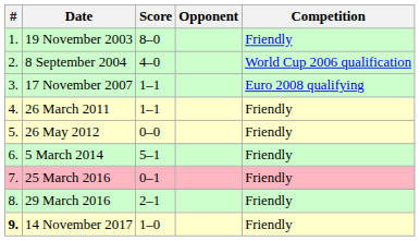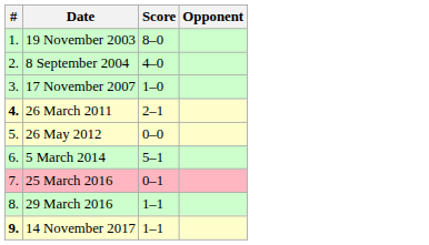 <table class="wikitable" style="font-size:90%">
 <tr>
 <th>#</th>
 <th>Date</th>
 <th>Score</th>
 <th>Opponent</th>
-<th>Competition</th>
 </tr>
 <tr style="background: #CCFFCC">
 <td>1.</td>
 <td>19 November 2003</td>
 <td>8–0</td>
 <td></td>
-<td><a href='#'>Friendly</a></td>
 </tr>
 <tr style="background: #CCFFCC">
 <td>2.</td>
 <td>8 September 2004</td>
 <td>4–0</td>
 <td></td>
-<td><a href='#'>World Cup 2006 qualification</a></td>
 </tr>
 <tr style="background: #CCFFCC">
 <td>3.</td>
 <td>17 November 2007</td>
-<td>1–1</td>
+<td>1–0</td>
 <td></td>
-<td><a href='#'>Euro 2008 qualifying</a></td>
 </tr>
 <tr style="background: #FFFFCC">
-<td>4.</td>
+<td><strong>4.</strong></td>
 <td>26 March 2011</td>
-<td>1–1</td>
+<td>2–1</td>
 <td></td>
-<td>Friendly</td>
 </tr>
 <tr style="background: #FFFFCC">
 <td>5.</td>
 <td>26 May 2012</td>
 <td>0–0</td>
 <td></td>
-<td>Friendly</td>
 </tr>
 <tr style="background: #CCFFCC">
 <td>6.</td>
 <td>5 March 2014</td>
 <td>5–1</td>
 <td></td>
-<td>Friendly</td>
 </tr>
 <tr style="background: #FFB6C1">
 <td>7.</td>
 <td>25 March 2016</td>
 <td>0–1</td>
 <td></td>
-<td>Friendly</td>
 </tr>
 <tr style="background: #CCFFCC">
 <td>8.</td>
 <td>29 March 2016</td>
-<td>2–1</td>
+<td>1–1</td>
 <td></td>
-<td>Friendly</td>
 </tr>
 <tr style="background: #FFFFCC">
 <td><strong>9.</strong></td>
 <td>14 November 2017</td>
-<td>1–0</td>
+<td>1–1</td>
 <td></td>
-<td>Friendly</td>
 </tr>
 </table>
